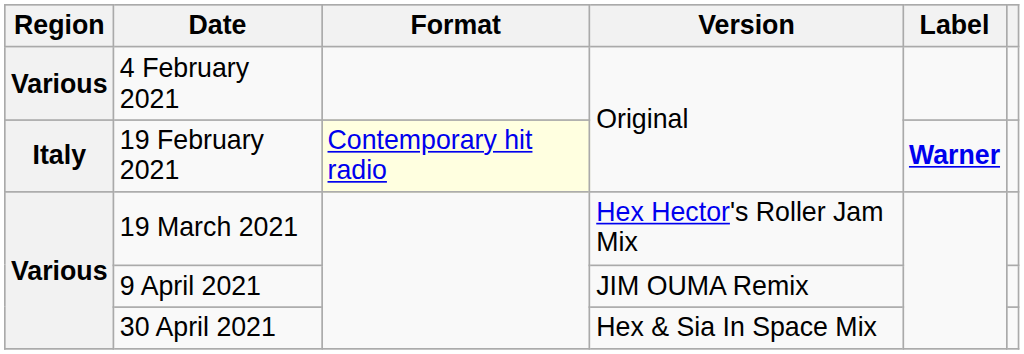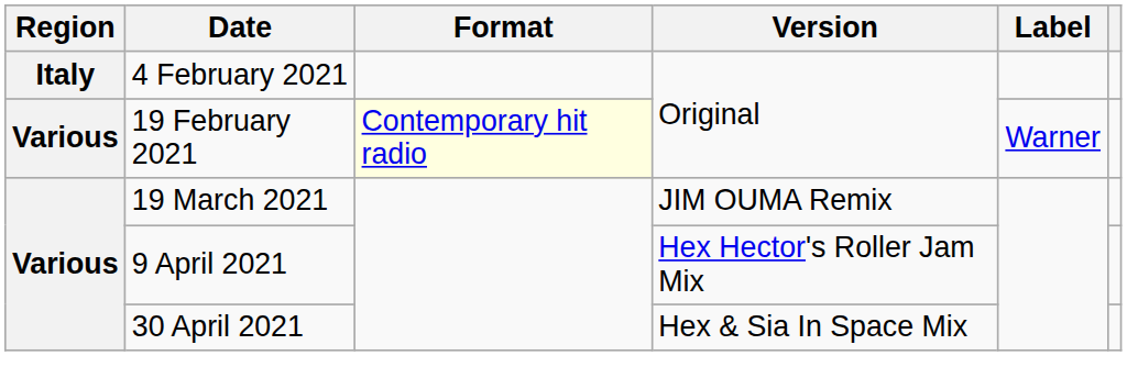 <table class="wikitable plainrowheaders">
 <tr>
 <th>Region</th>
 <th>Date</th>
 <th>Format</th>
 <th>Version</th>
 <th>Label</th>
 <th></th>
 </tr>
 <tr>
-<th scope="row">Various</th>
+<th scope="row">Italy</th>
 <td>4 February 2021</td>
 <td></td>
 <td rowspan="2">Original</td>
 <td></td>
 <td></td>
 </tr>
 <tr>
-<th scope="row">Italy</th>
+<th scope="row">Various</th>
 <td>19 February 2021</td>
 <td style="background: lightyellow;"><a href='#'>Contemporary hit radio</a></td>
-<td><strong><a href='#'>Warner</a></strong></td>
+<td><a href='#'>Warner</a></td>
 <td></td>
 </tr>
 <tr>
 <th rowspan="3" scope="row">Various</th>
 <td>19 March 2021</td>
 <td rowspan="3"></td>
-<td><a href='#'>Hex Hector</a>'s Roller Jam Mix</td>
+<td>JIM OUMA Remix</td>
 <td rowspan="3"></td>
 <td></td>
 </tr>
 <tr>
 <td>9 April 2021</td>
-<td>JIM OUMA Remix</td>
+<td><a href='#'>Hex Hector</a>'s Roller Jam Mix</td>
 <td></td>
 </tr>
 <tr>
 <td>30 April 2021</td>
 <td>Hex & Sia In Space Mix</td>
 <td></td>
 </tr>
 </table>
